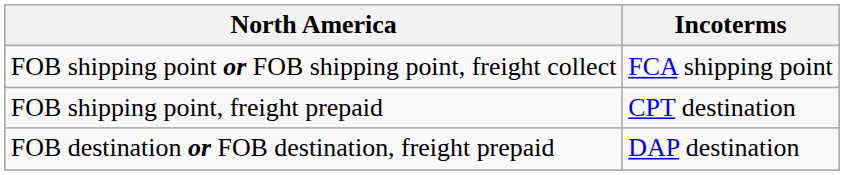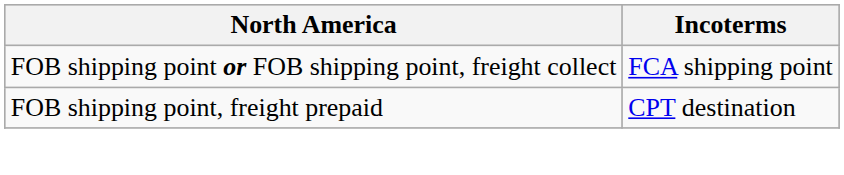 <table class="wikitable">
 <tr>
 <th>North America</th>
 <th>Incoterms</th>
 </tr>
 <tr>
 <td>FOB shipping point <strong><em>or</em></strong> FOB shipping point, freight collect</td>
 <td><a href='#'>FCA</a> shipping point</td>
 </tr>
 <tr>
 <td>FOB shipping point, freight prepaid</td>
 <td><a href='#'>CPT</a> destination</td>
 </tr>
-<tr>
-<td>FOB destination <strong><em>or</em></strong> FOB destination, freight prepaid</td>
-<td><a href='#'>DAP</a> destination</td>
-</tr>
 </table>
